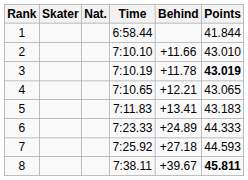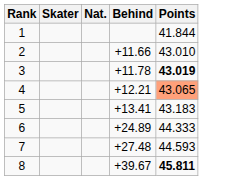 <table class="wikitable sortable" border="1" style="text-align:center">
 <tr>
 <th>Rank</th>
 <th>Skater</th>
 <th>Nat.</th>
-<th>Time</th>
 <th>Behind</th>
 <th>Points</th>
 </tr>
 <tr>
 <td>1</td>
 <td align=left></td>
 <td></td>
-<td>6:58.44</td>
 <td></td>
 <td>41.844</td>
 </tr>
 <tr>
 <td>2</td>
 <td align=left></td>
 <td></td>
-<td>7:10.10</td>
 <td>+11.66</td>
 <td>43.010</td>
 </tr>
 <tr>
 <td>3</td>
 <td align=left></td>
 <td></td>
-<td>7:10.19</td>
 <td>+11.78</td>
 <td><strong>43.019</strong></td>
 </tr>
 <tr>
 <td>4</td>
 <td align=left></td>
 <td></td>
-<td>7:10.65</td>
 <td>+12.21</td>
-<td>43.065</td>
+<td style="background: lightsalmon;">43.065</td>
 </tr>
 <tr>
 <td>5</td>
 <td align=left></td>
 <td></td>
-<td>7:11.83</td>
 <td>+13.41</td>
 <td>43.183</td>
 </tr>
 <tr>
 <td>6</td>
 <td align=left></td>
 <td></td>
-<td>7:23.33</td>
 <td>+24.89</td>
 <td>44.333</td>
 </tr>
 <tr>
 <td>7</td>
 <td align=left></td>
 <td></td>
-<td>7:25.92</td>
-<td>+27.18</td>
+<td>+27.48</td>
 <td>44.593</td>
 </tr>
 <tr>
 <td>8</td>
 <td align=left></td>
 <td></td>
-<td>7:38.11</td>
 <td>+39.67</td>
 <td><strong>45.811</strong></td>
 </tr>
 </table>
